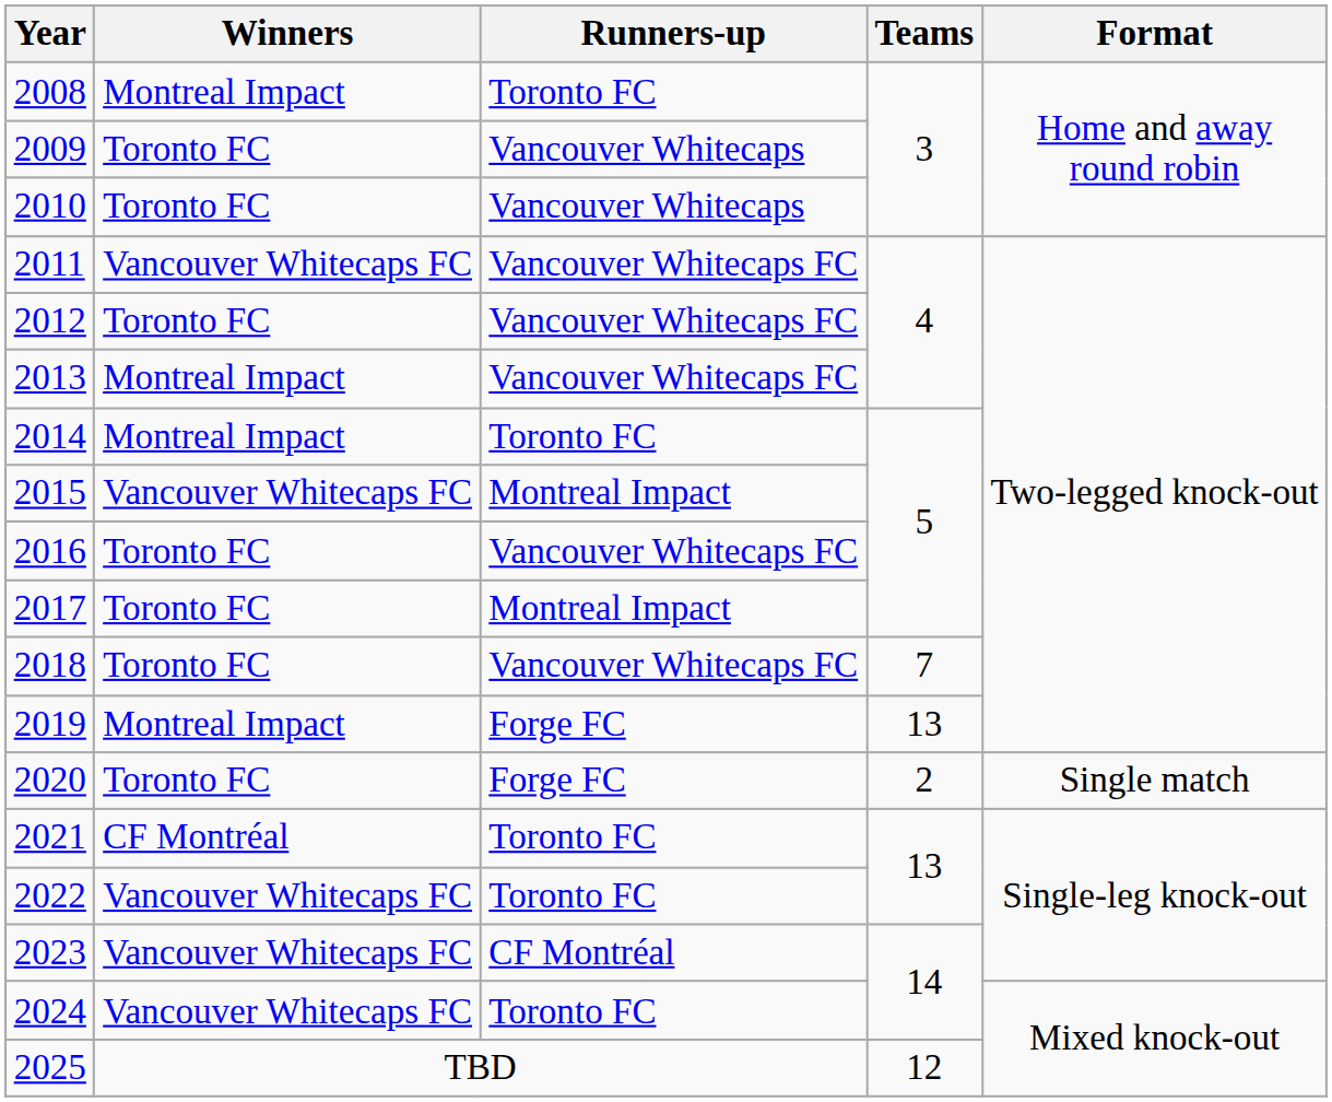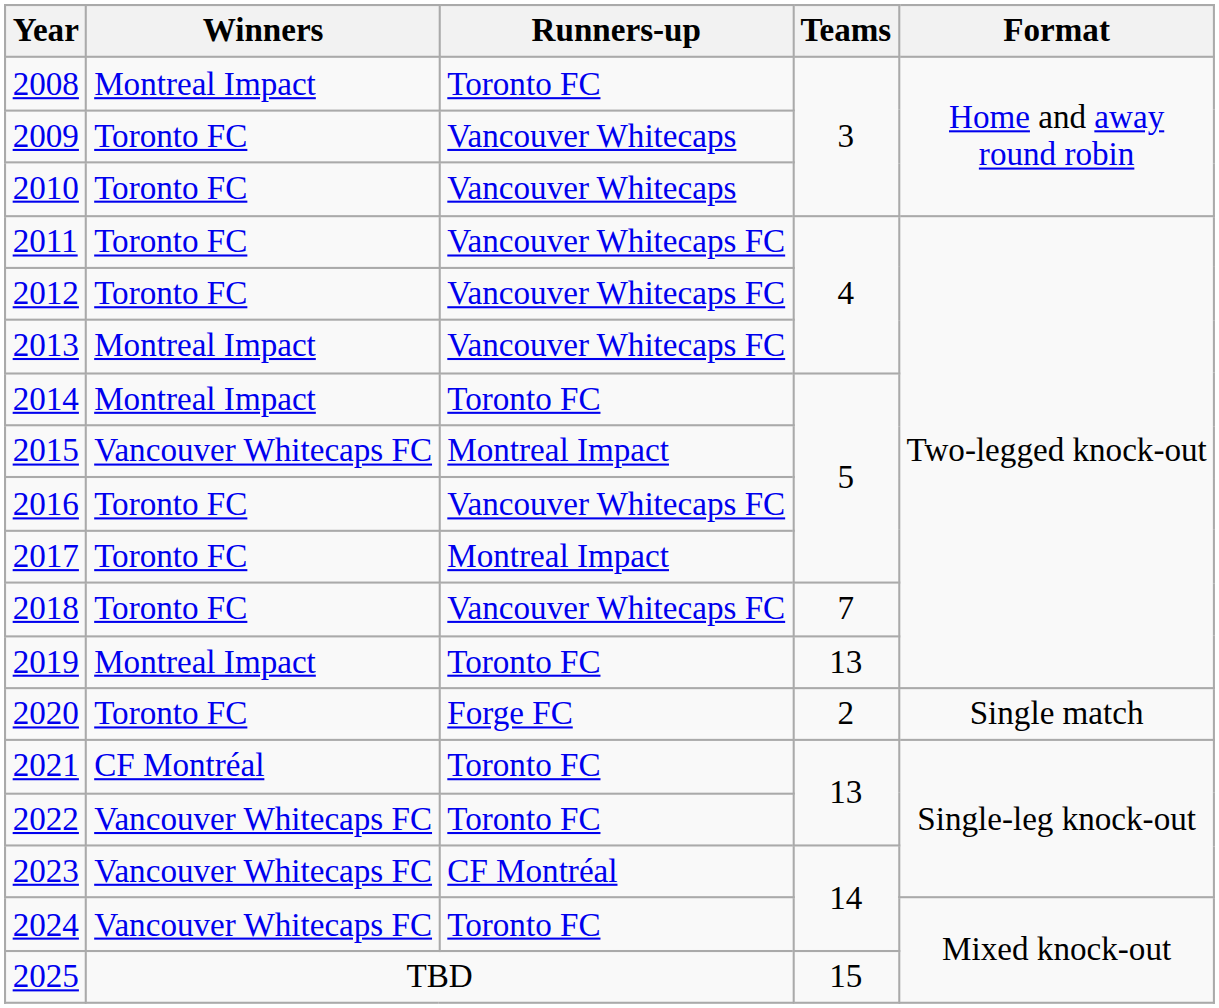 <table class="wikitable sortable">
 <tr>
 <th>Year</th>
 <th>Winners</th>
 <th>Runners-up</th>
 <th>Teams</th>
 <th>Format</th>
 </tr>
 <tr>
 <td><a href='#'>2008</a></td>
 <td><a href='#'>Montreal Impact</a></td>
 <td><a href='#'>Toronto FC</a></td>
 <td style="text-align: center;" rowspan="3">3</td>
 <td style="text-align: center;" rowspan="3"><a href='#'>Home</a> and <a href='#'>away</a> <br> <a href='#'>round robin</a></td>
 </tr>
 <tr>
 <td><a href='#'>2009</a></td>
 <td><a href='#'>Toronto FC</a></td>
 <td><a href='#'>Vancouver Whitecaps</a></td>
 </tr>
 <tr>
 <td><a href='#'>2010</a></td>
 <td><a href='#'>Toronto FC</a></td>
 <td><a href='#'>Vancouver Whitecaps</a></td>
 </tr>
 <tr>
 <td><a href='#'>2011</a></td>
-<td><a href='#'>Vancouver Whitecaps FC</a></td>
+<td><a href='#'>Toronto FC</a></td>
 <td><a href='#'>Vancouver Whitecaps FC</a></td>
 <td style="text-align: center;" rowspan="3">4</td>
 <td rowspan="9" style="text-align: center;">Two-legged knock-out</td>
 </tr>
 <tr>
 <td><a href='#'>2012</a></td>
 <td><a href='#'>Toronto FC</a></td>
 <td><a href='#'>Vancouver Whitecaps FC</a></td>
 </tr>
 <tr>
 <td><a href='#'>2013</a></td>
 <td><a href='#'>Montreal Impact</a></td>
 <td><a href='#'>Vancouver Whitecaps FC</a></td>
 </tr>
 <tr>
 <td><a href='#'>2014</a></td>
 <td><a href='#'>Montreal Impact</a></td>
 <td><a href='#'>Toronto FC</a></td>
 <td style="text-align: center;" rowspan="4">5</td>
 </tr>
 <tr>
 <td><a href='#'>2015</a></td>
 <td><a href='#'>Vancouver Whitecaps FC</a></td>
 <td><a href='#'>Montreal Impact</a></td>
 </tr>
 <tr>
 <td><a href='#'>2016</a></td>
 <td><a href='#'>Toronto FC</a></td>
 <td><a href='#'>Vancouver Whitecaps FC</a></td>
 </tr>
 <tr>
 <td><a href='#'>2017</a></td>
 <td><a href='#'>Toronto FC</a></td>
 <td><a href='#'>Montreal Impact</a></td>
 </tr>
 <tr>
 <td><a href='#'>2018</a></td>
 <td><a href='#'>Toronto FC</a></td>
 <td><a href='#'>Vancouver Whitecaps FC</a></td>
 <td style="text-align: center;">7</td>
 </tr>
 <tr>
 <td><a href='#'>2019</a></td>
 <td><a href='#'>Montreal Impact</a></td>
-<td><a href='#'>Forge FC</a></td>
+<td><a href='#'>Toronto FC</a></td>
 <td style="text-align: center;">13</td>
 </tr>
 <tr>
 <td><a href='#'>2020</a></td>
 <td><a href='#'>Toronto FC</a></td>
 <td><a href='#'>Forge FC</a></td>
 <td style="text-align: center;">2</td>
 <td style="text-align: center;">Single match</td>
 </tr>
 <tr>
 <td><a href='#'>2021</a></td>
 <td><a href='#'>CF Montréal</a></td>
 <td><a href='#'>Toronto FC</a></td>
 <td style="text-align: center;" rowspan="2">13</td>
 <td style="text-align: center;" rowspan="3">Single-leg knock-out</td>
 </tr>
 <tr>
 <td><a href='#'>2022</a></td>
 <td><a href='#'>Vancouver Whitecaps FC</a></td>
 <td><a href='#'>Toronto FC</a></td>
 </tr>
 <tr>
 <td><a href='#'>2023</a></td>
 <td><a href='#'>Vancouver Whitecaps FC</a></td>
 <td><a href='#'>CF Montréal</a></td>
 <td style="text-align: center;" rowspan="2">14</td>
 </tr>
 <tr>
 <td><a href='#'>2024</a></td>
 <td><a href='#'>Vancouver Whitecaps FC</a></td>
 <td><a href='#'>Toronto FC</a></td>
 <td style="text-align: center;" rowspan="2">Mixed knock-out</td>
 </tr>
 <tr>
 <td><a href='#'>2025</a></td>
 <td style="text-align: center;" colspan="2">TBD</td>
-<td style="text-align: center;">12</td>
+<td style="text-align: center;">15</td>
 </tr>
 </table>
